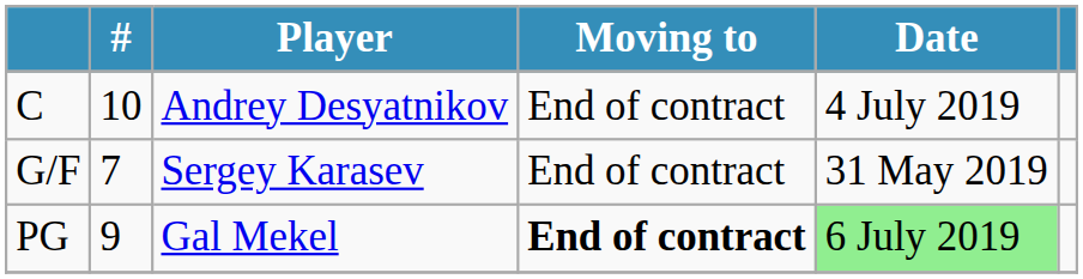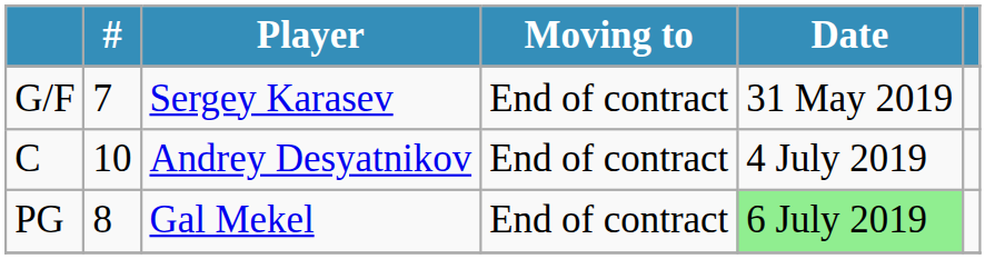 <table class="wikitable sortable" style="text-align: left;">
 <tr>
 <th style="background:#348EB9; color:white;"></th>
 <th style="background:#348EB9; color:white;">#</th>
 <th style="background:#348EB9; color:white;">Player</th>
 <th style="background:#348EB9; color:white;">Moving to</th>
 <th style="background:#348EB9; color:white;">Date</th>
 <th style="background:#348EB9; color:white;"></th>
 </tr>
 <tr>
 </tr>
 <tr>
+<td>G/F</td>
+<td>7</td>
+<td> <a href='#'>Sergey Karasev</a></td>
+<td> End of contract</td>
+<td>31 May 2019</td>
+<td></td>
+</tr>
+<tr>
 <td>C</td>
 <td>10</td>
 <td> <a href='#'>Andrey Desyatnikov</a></td>
 <td> End of contract</td>
 <td>4 July 2019</td>
 <td></td>
 </tr>
 <tr>
-<td>G/F</td>
-<td>7</td>
-<td> <a href='#'>Sergey Karasev</a></td>
+<td>PG</td>
+<td>8</td>
+<td> <a href='#'>Gal Mekel</a></td>
 <td> End of contract</td>
-<td>31 May 2019</td>
-<td></td>
-</tr>
-<tr>
-<td>PG</td>
-<td>9</td>
-<td> <a href='#'>Gal Mekel</a></td>
-<td><strong> End of contract</strong></td>
 <td style="background: lightgreen;">6 July 2019</td>
 <td></td>
 </tr>
 <tr>
 </tr>
 <tr>
 </tr>
 <tr>
 </tr>
 </table>
